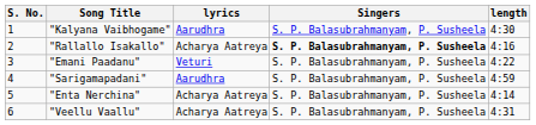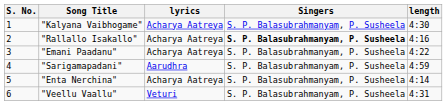 <table class="wikitable">
 <tr>
 <th>S. No.</th>
 <th>Song Title</th>
 <th>lyrics</th>
 <th>Singers</th>
 <th>length</th>
 </tr>
 <tr>
 <td>1</td>
 <td>"Kalyana Vaibhogame"</td>
-<td><a href='#'>Aarudhra</a></td>
+<td><a href='#'>Acharya Aatreya</a></td>
 <td><a href='#'>S. P. Balasubrahmanyam</a>, <a href='#'>P. Susheela</a></td>
 <td>4:30</td>
 </tr>
 <tr>
 <td>2</td>
 <td>"Rallallo Isakallo"</td>
 <td>Acharya Aatreya</td>
 <td><strong>S. P. Balasubrahmanyam, P. Susheela</strong></td>
 <td>4:16</td>
 </tr>
 <tr>
 <td>3</td>
 <td>"Emani Paadanu"</td>
-<td><a href='#'>Veturi</a></td>
+<td>Acharya Aatreya</td>
 <td>S. P. Balasubrahmanyam, P. Susheela</td>
 <td>4:22</td>
 </tr>
 <tr>
 <td>4</td>
 <td>"Sarigamapadani"</td>
 <td><a href='#'>Aarudhra</a></td>
 <td>S. P. Balasubrahmanyam, P. Susheela</td>
 <td>4:59</td>
 </tr>
 <tr>
 <td>5</td>
 <td>"Enta Nerchina"</td>
 <td>Acharya Aatreya</td>
 <td>S. P. Balasubrahmanyam, P. Susheela</td>
 <td>4:14</td>
 </tr>
 <tr>
 <td>6</td>
 <td>"Veellu Vaallu"</td>
-<td>Acharya Aatreya</td>
+<td><a href='#'>Veturi</a></td>
 <td>S. P. Balasubrahmanyam, P. Susheela</td>
 <td>4:31</td>
 </tr>
 </table>
